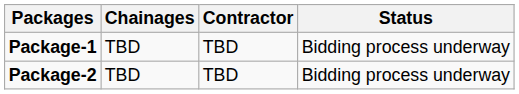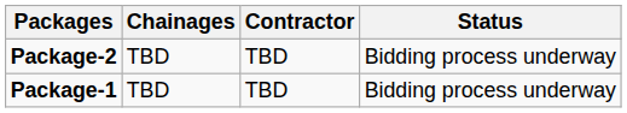 <table class= 'wikitable sortable'>
 <tr>
 <th>Packages</th>
 <th>Chainages</th>
 <th>Contractor</th>
 <th>Status</th>
 </tr>
 <tr>
+<td><strong>Package-2</strong></td>
+<td>TBD</td>
+<td>TBD</td>
+<td>Bidding process underway</td>
+</tr>
+<tr>
 <td><strong>Package-1</strong></td>
 <td>TBD</td>
 <td>TBD</td>
 <td>Bidding process underway</td>
 </tr>
-<tr>
-<td><strong>Package-2</strong></td>
-<td>TBD</td>
-<td>TBD</td>
-<td>Bidding process underway</td>
-</tr>
 </table>
